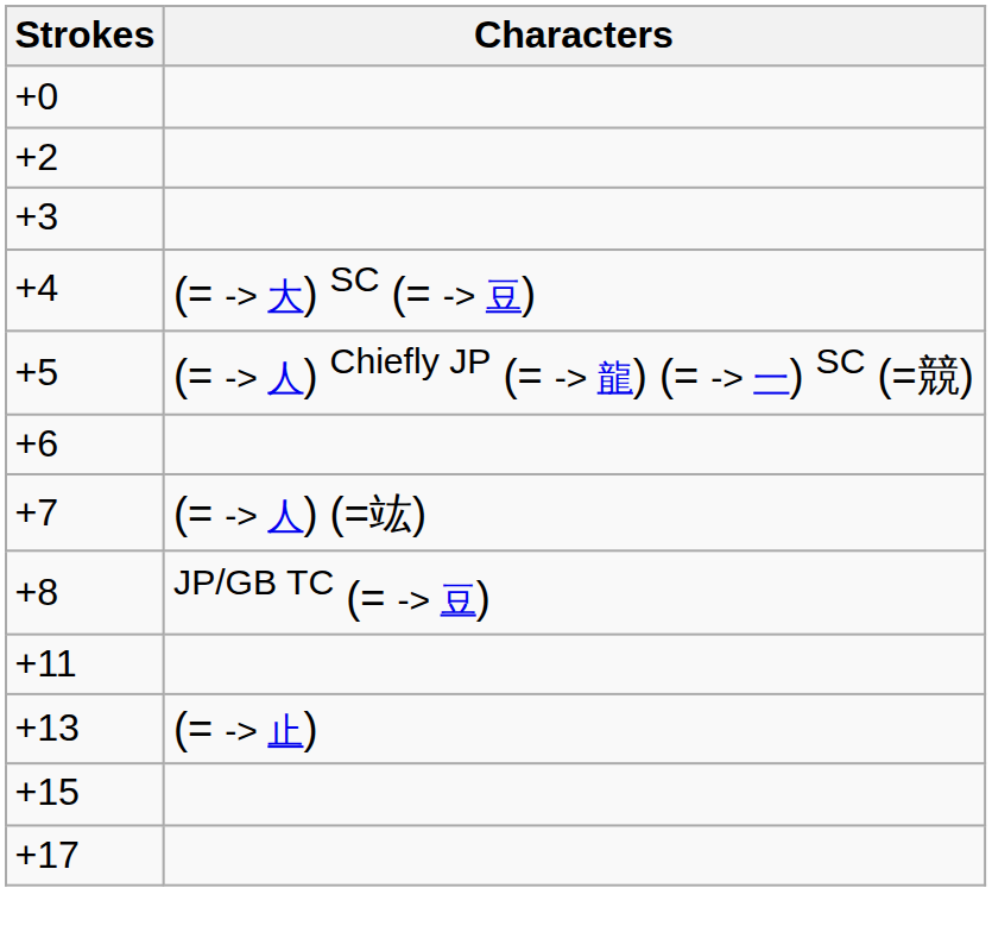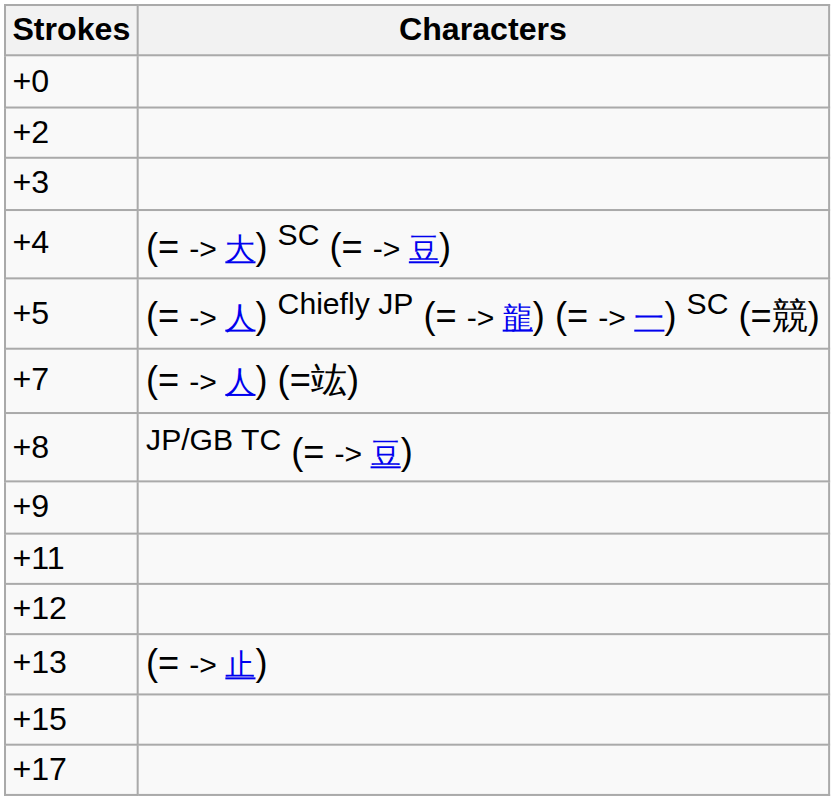 <table class="wikitable">
 <tr>
 <th>Strokes</th>
 <th>Characters</th>
 </tr>
 <tr>
 <td>+0</td>
 <td style="font-size: large;"></td>
 </tr>
 <tr>
 <td>+2</td>
 <td style="font-size: large;"> </td>
 </tr>
 <tr>
 <td>+3</td>
 <td style="font-size: large;"> </td>
 </tr>
 <tr>
 <td>+4</td>
 <td style="font-size: large;">   (= <small>-> <a href='#'>大</a></small>)    <sup>SC</sup> (= <small>-> <a href='#'>豆</a></small>) </td>
 </tr>
 <tr>
 <td>+5</td>
 <td style="font-size: large;">   (= <small>-> <a href='#'>人</a></small>)  <sup>Chiefly JP</sup> (= <small>-> <a href='#'>龍</a></small>)  (= <small>-> <a href='#'>一</a></small>) <sup>SC</sup> (=競)</td>
 </tr>
 <tr>
-<td>+6</td>
-<td style="font-size: large;"></td>
-</tr>
-<tr>
 <td>+7</td>
 <td style="font-size: large;"> (= <small>-> <a href='#'>人</a></small>)   (=竑)   </td>
 </tr>
 <tr>
 <td>+8</td>
 <td style="font-size: large;">  <sup>JP/GB TC</sup> (= <small>-> <a href='#'>豆</a></small>)  </td>
 </tr>
 <tr>
+<td>+9</td>
+<td style="font-size: large;">   </td>
+</tr>
+<tr>
 <td>+11</td>
 <td style="font-size: large;"> </td>
+</tr>
+<tr>
+<td>+12</td>
+<td style="font-size: large;">  </td>
 </tr>
 <tr>
 <td>+13</td>
 <td style="font-size: large;"> (= <small>-> <a href='#'>止</a></small>)</td>
 </tr>
 <tr>
 <td>+15</td>
 <td style="font-size: large;"> </td>
 </tr>
 <tr>
 <td>+17</td>
 <td style="font-size: large;"></td>
 </tr>
 </table>
